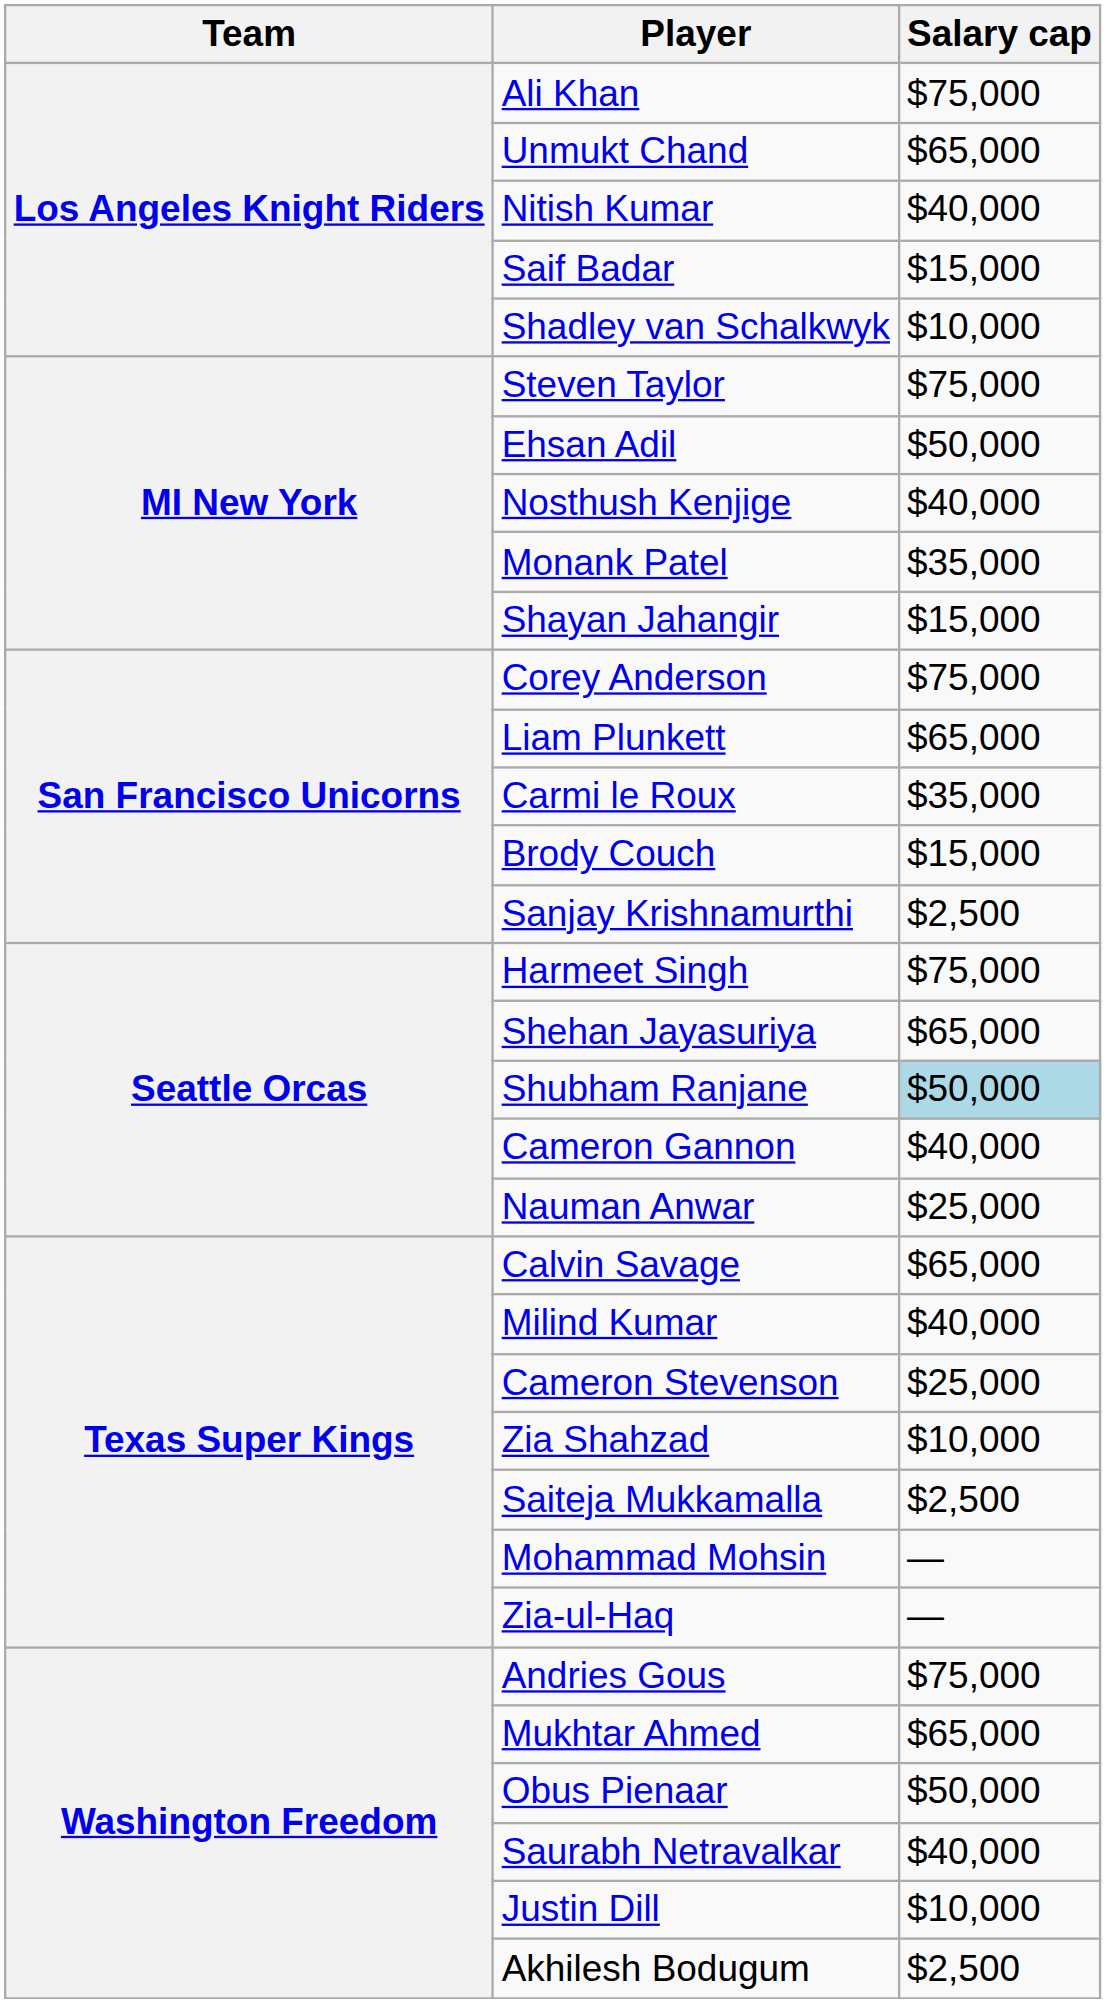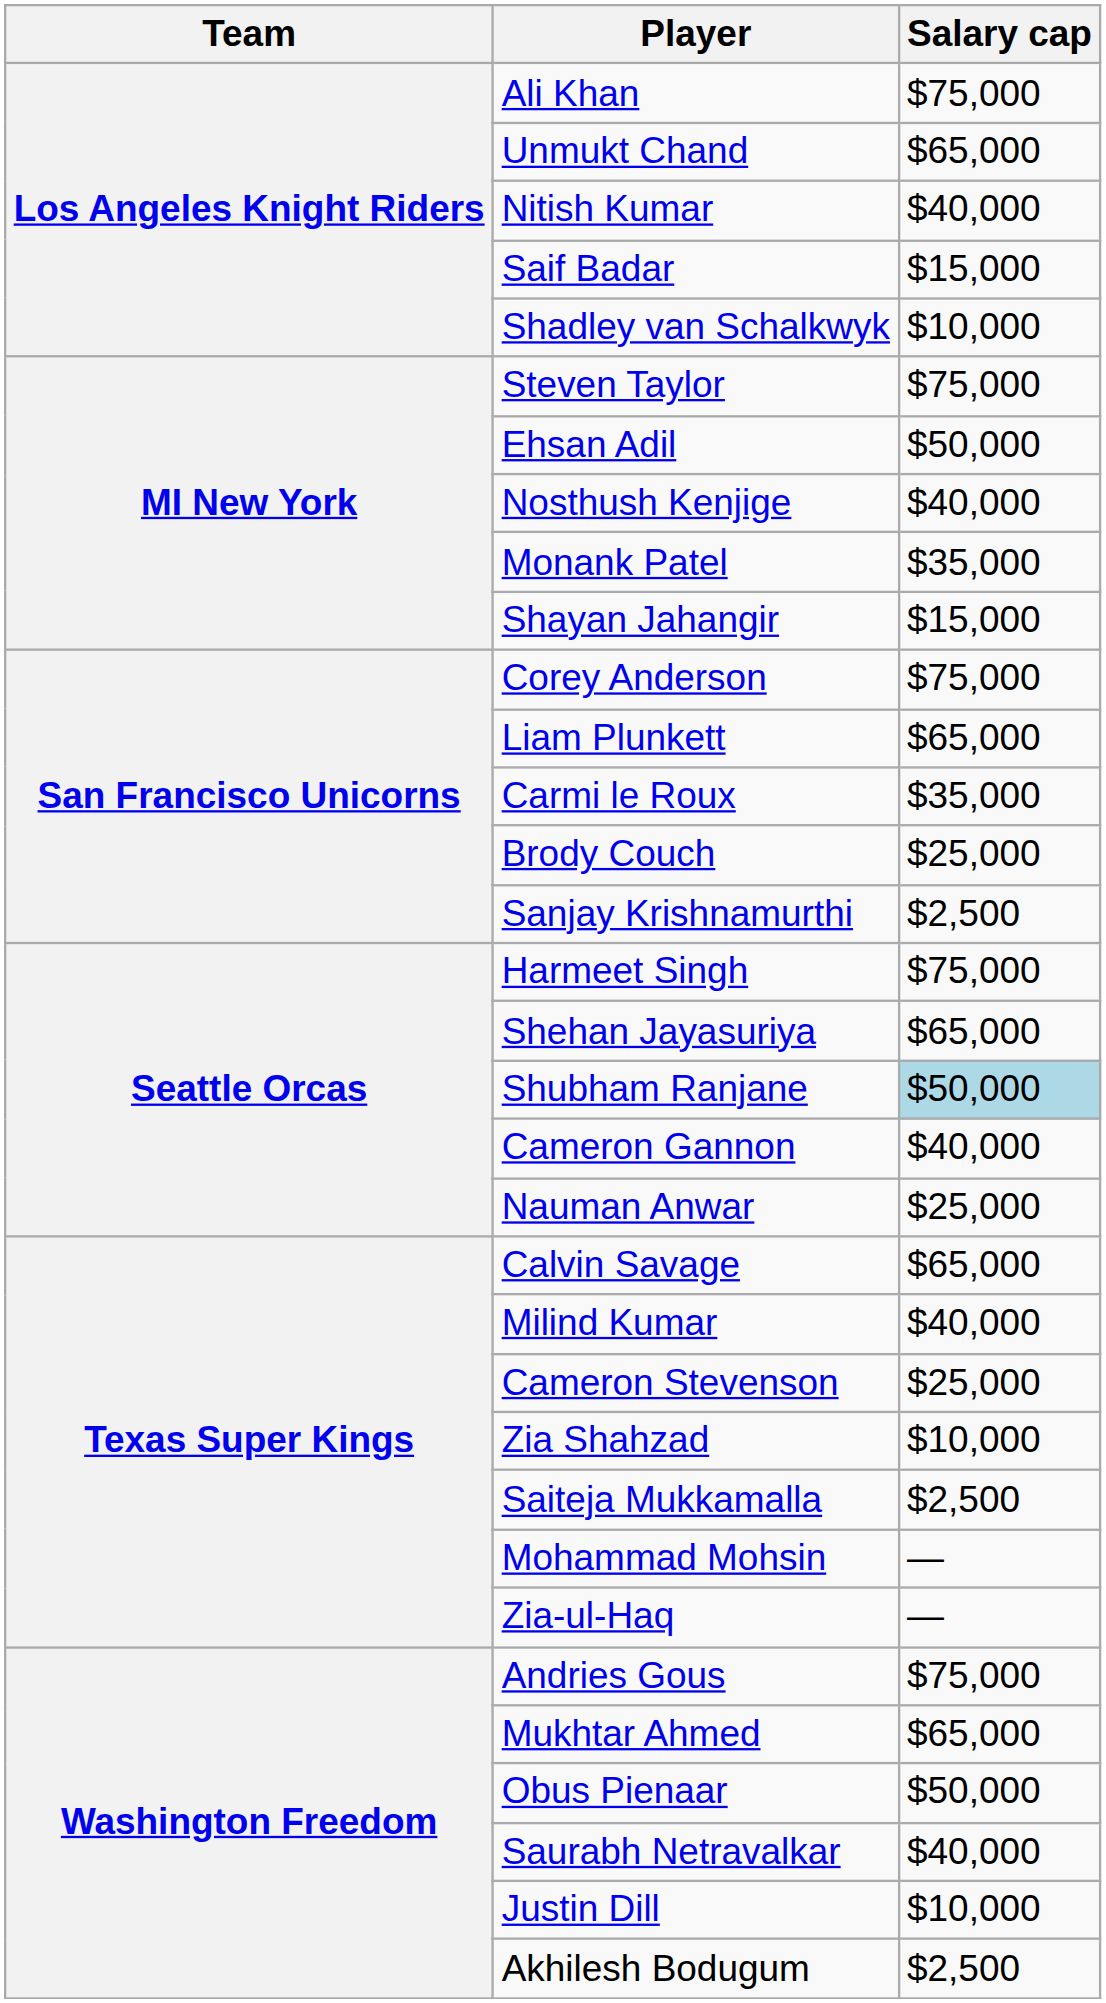 <table class="wikitable plainrowheaders">
 <tr>
 <th scope="col">Team</th>
 <th scope="col">Player</th>
 <th scope="col">Salary cap</th>
 </tr>
 <tr>
 <th scope="row" rowspan="5"><a href='#'>Los Angeles Knight Riders</a></th>
 <td><a href='#'>Ali Khan</a></td>
 <td>$75,000</td>
 </tr>
 <tr>
 <td><a href='#'>Unmukt Chand</a></td>
 <td>$65,000</td>
 </tr>
 <tr>
 <td><a href='#'>Nitish Kumar</a></td>
 <td>$40,000</td>
 </tr>
 <tr>
 <td><a href='#'>Saif Badar</a></td>
 <td>$15,000</td>
 </tr>
 <tr>
 <td><a href='#'>Shadley van Schalkwyk</a></td>
 <td>$10,000</td>
 </tr>
 <tr>
 <th scope="row" rowspan="5"><a href='#'>MI New York</a></th>
 <td><a href='#'>Steven Taylor</a></td>
 <td>$75,000</td>
 </tr>
 <tr>
 <td><a href='#'>Ehsan Adil</a></td>
 <td>$50,000</td>
 </tr>
 <tr>
 <td><a href='#'>Nosthush Kenjige</a></td>
 <td>$40,000</td>
 </tr>
 <tr>
 <td><a href='#'>Monank Patel</a></td>
 <td>$35,000</td>
 </tr>
 <tr>
 <td><a href='#'>Shayan Jahangir</a></td>
 <td>$15,000</td>
 </tr>
 <tr>
 <th scope="row" rowspan="5"><a href='#'>San Francisco Unicorns</a></th>
 <td><a href='#'>Corey Anderson</a></td>
 <td>$75,000</td>
 </tr>
 <tr>
 <td><a href='#'>Liam Plunkett</a></td>
 <td>$65,000</td>
 </tr>
 <tr>
 <td><a href='#'>Carmi le Roux</a></td>
 <td>$35,000</td>
 </tr>
 <tr>
 <td><a href='#'>Brody Couch</a></td>
-<td>$15,000</td>
+<td>$25,000</td>
 </tr>
 <tr>
 <td><a href='#'>Sanjay Krishnamurthi</a></td>
 <td>$2,500</td>
 </tr>
 <tr>
 <th scope="row" rowspan="5"><a href='#'>Seattle Orcas</a></th>
 <td><a href='#'>Harmeet Singh</a></td>
 <td>$75,000</td>
 </tr>
 <tr>
 <td><a href='#'>Shehan Jayasuriya</a></td>
 <td>$65,000</td>
 </tr>
 <tr>
 <td><a href='#'>Shubham Ranjane</a></td>
 <td style="background: lightblue;">$50,000</td>
 </tr>
 <tr>
 <td><a href='#'>Cameron Gannon</a></td>
 <td>$40,000</td>
 </tr>
 <tr>
 <td><a href='#'>Nauman Anwar</a></td>
 <td>$25,000</td>
 </tr>
 <tr>
 <th scope="row" rowspan="7"><a href='#'>Texas Super Kings</a></th>
 <td><a href='#'>Calvin Savage</a></td>
 <td>$65,000</td>
 </tr>
 <tr>
 <td><a href='#'>Milind Kumar</a></td>
 <td>$40,000</td>
 </tr>
 <tr>
 <td><a href='#'>Cameron Stevenson</a></td>
 <td>$25,000</td>
 </tr>
 <tr>
 <td><a href='#'>Zia Shahzad</a></td>
 <td>$10,000</td>
 </tr>
 <tr>
 <td><a href='#'>Saiteja Mukkamalla</a></td>
 <td>$2,500</td>
 </tr>
 <tr>
 <td><a href='#'>Mohammad Mohsin</a></td>
 <td>—</td>
 </tr>
 <tr>
 <td><a href='#'>Zia-ul-Haq</a></td>
 <td>—</td>
 </tr>
 <tr>
 <th scope="row" rowspan="6"><a href='#'>Washington Freedom</a></th>
 <td><a href='#'>Andries Gous</a></td>
 <td>$75,000</td>
 </tr>
 <tr>
 <td><a href='#'>Mukhtar Ahmed</a></td>
 <td>$65,000</td>
 </tr>
 <tr>
 <td><a href='#'>Obus Pienaar</a></td>
 <td>$50,000</td>
 </tr>
 <tr>
 <td><a href='#'>Saurabh Netravalkar</a></td>
 <td>$40,000</td>
 </tr>
 <tr>
 <td><a href='#'>Justin Dill</a></td>
 <td>$10,000</td>
 </tr>
 <tr>
 <td>Akhilesh Bodugum</td>
 <td>$2,500</td>
 </tr>
 <tr>
 </tr>
 </table>
